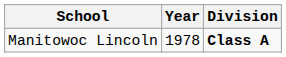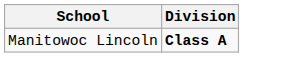 <table class="wikitable">
 <tr>
 <th>School</th>
-<th>Year</th>
 <th>Division</th>
 </tr>
 <tr>
 <td>Manitowoc Lincoln</td>
-<td>1978</td>
 <td><strong>Class A</strong></td>
 </tr>
 </table>
